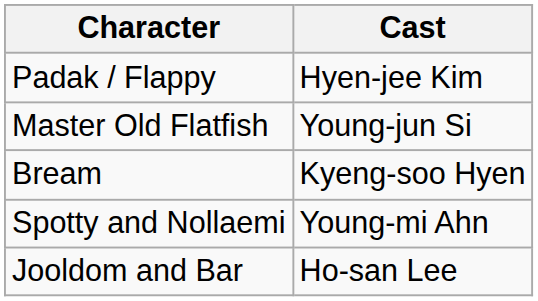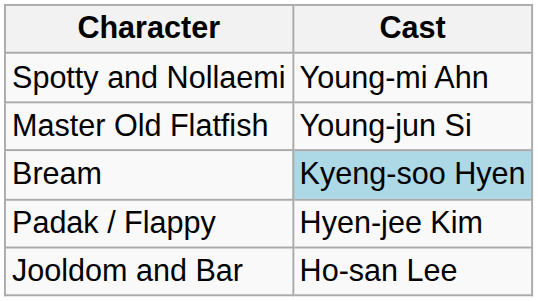 <table class="wikitable">
 <tr>
 <th>Character</th>
 <th>Cast</th>
 </tr>
 <tr>
-<td>Padak / Flappy</td>
-<td>Hyen-jee Kim</td>
+<td>Spotty and Nollaemi</td>
+<td>Young-mi Ahn</td>
 </tr>
 <tr>
 <td>Master Old Flatfish</td>
 <td>Young-jun Si</td>
 </tr>
 <tr>
 <td>Bream</td>
-<td>Kyeng-soo Hyen</td>
+<td style="background: lightblue;">Kyeng-soo Hyen</td>
 </tr>
 <tr>
-<td>Spotty and Nollaemi</td>
-<td>Young-mi Ahn</td>
+<td>Padak / Flappy</td>
+<td>Hyen-jee Kim</td>
 </tr>
 <tr>
 <td>Jooldom and Bar</td>
 <td>Ho-san Lee</td>
 </tr>
 </table>
